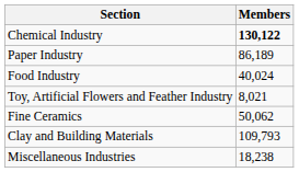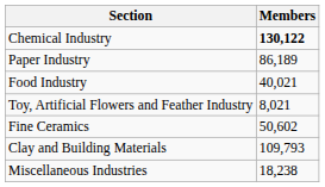 <table class="wikitable">
 <tr>
 <th>Section</th>
 <th>Members</th>
 </tr>
 <tr>
 <td>Chemical Industry</td>
 <td><strong>130,122</strong></td>
 </tr>
 <tr>
 <td>Paper Industry</td>
 <td>86,189</td>
 </tr>
 <tr>
 <td>Food Industry</td>
-<td>40,024</td>
+<td>40,021</td>
 </tr>
 <tr>
 <td>Toy, Artificial Flowers and Feather Industry</td>
 <td>8,021</td>
 </tr>
 <tr>
 <td>Fine Ceramics</td>
-<td>50,062</td>
+<td>50,602</td>
 </tr>
 <tr>
 <td>Clay and Building Materials</td>
 <td>109,793</td>
 </tr>
 <tr>
 <td>Miscellaneous Industries</td>
 <td>18,238</td>
 </tr>
 </table>
